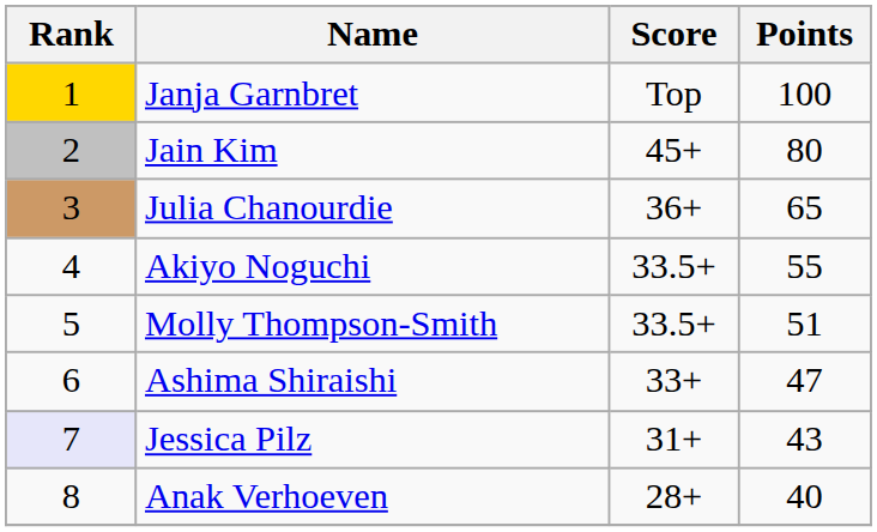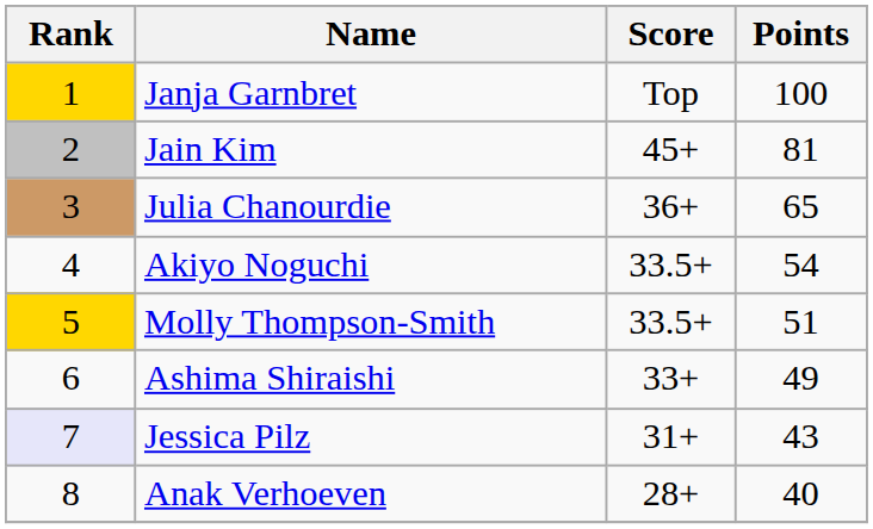 <table class="wikitable">
 <tr>
 <th width = "50">Rank</th>
 <th width = "200">Name</th>
 <th width = "50">Score</th>
 <th width = "50">Points</th>
 </tr>
 <tr>
 <td align="center" style="background: gold">1</td>
 <td> <a href='#'>Janja Garnbret</a></td>
 <td align="center">Top</td>
 <td align="center">100</td>
 </tr>
 <tr>
 <td align="center" style="background: silver">2</td>
 <td> <a href='#'>Jain Kim</a></td>
 <td align="center">45+</td>
-<td align="center">80</td>
+<td align="center">81</td>
 </tr>
 <tr>
 <td align="center" style="background: #cc9966">3</td>
 <td> <a href='#'>Julia Chanourdie</a></td>
 <td align="center">36+</td>
 <td align="center">65</td>
 </tr>
 <tr>
 <td align="center">4</td>
 <td> <a href='#'>Akiyo Noguchi</a></td>
 <td align="center">33.5+</td>
-<td align="center">55</td>
+<td align="center">54</td>
 </tr>
 <tr>
-<td align="center">5</td>
+<td align="center" style="background: gold;">5</td>
 <td> <a href='#'>Molly Thompson-Smith</a></td>
 <td align="center">33.5+</td>
 <td align="center">51</td>
 </tr>
 <tr>
 <td align="center">6</td>
 <td> <a href='#'>Ashima Shiraishi</a></td>
 <td align="center">33+</td>
-<td align="center">47</td>
+<td align="center">49</td>
 </tr>
 <tr>
 <td align="center" style="background: lavender;">7</td>
 <td> <a href='#'>Jessica Pilz</a></td>
 <td align="center">31+</td>
 <td align="center">43</td>
 </tr>
 <tr>
 <td align="center">8</td>
 <td> <a href='#'>Anak Verhoeven</a></td>
 <td align="center">28+</td>
 <td align="center">40</td>
 </tr>
 <tr>
 </tr>
 </table>
